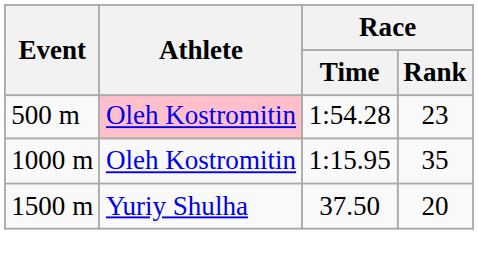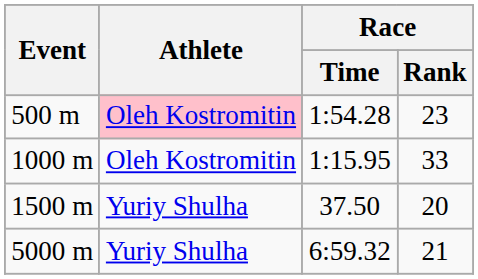 <table class="wikitable" border="1" style="font-size:90%">
 <tr>
 <th rowspan=2>Event</th>
 <th rowspan=2>Athlete</th>
 <th colspan=2>Race</th>
 </tr>
 <tr>
 <th>Time</th>
 <th>Rank</th>
 </tr>
 <tr>
 <td>500 m</td>
 <td style="background: pink;"><a href='#'>Oleh Kostromitin</a></td>
 <td align=center>1:54.28</td>
 <td align=center>23</td>
 </tr>
 <tr>
 <td>1000 m</td>
 <td><a href='#'>Oleh Kostromitin</a></td>
 <td align=center>1:15.95</td>
-<td align=center>35</td>
+<td align=center>33</td>
 </tr>
 <tr>
 <td>1500 m</td>
 <td><a href='#'>Yuriy Shulha</a></td>
 <td align=center>37.50</td>
 <td align=center>20</td>
 </tr>
+<tr>
+<td>5000 m</td>
+<td><a href='#'>Yuriy Shulha</a></td>
+<td align=center>6:59.32</td>
+<td align=center>21</td>
+</tr>
 </table>
